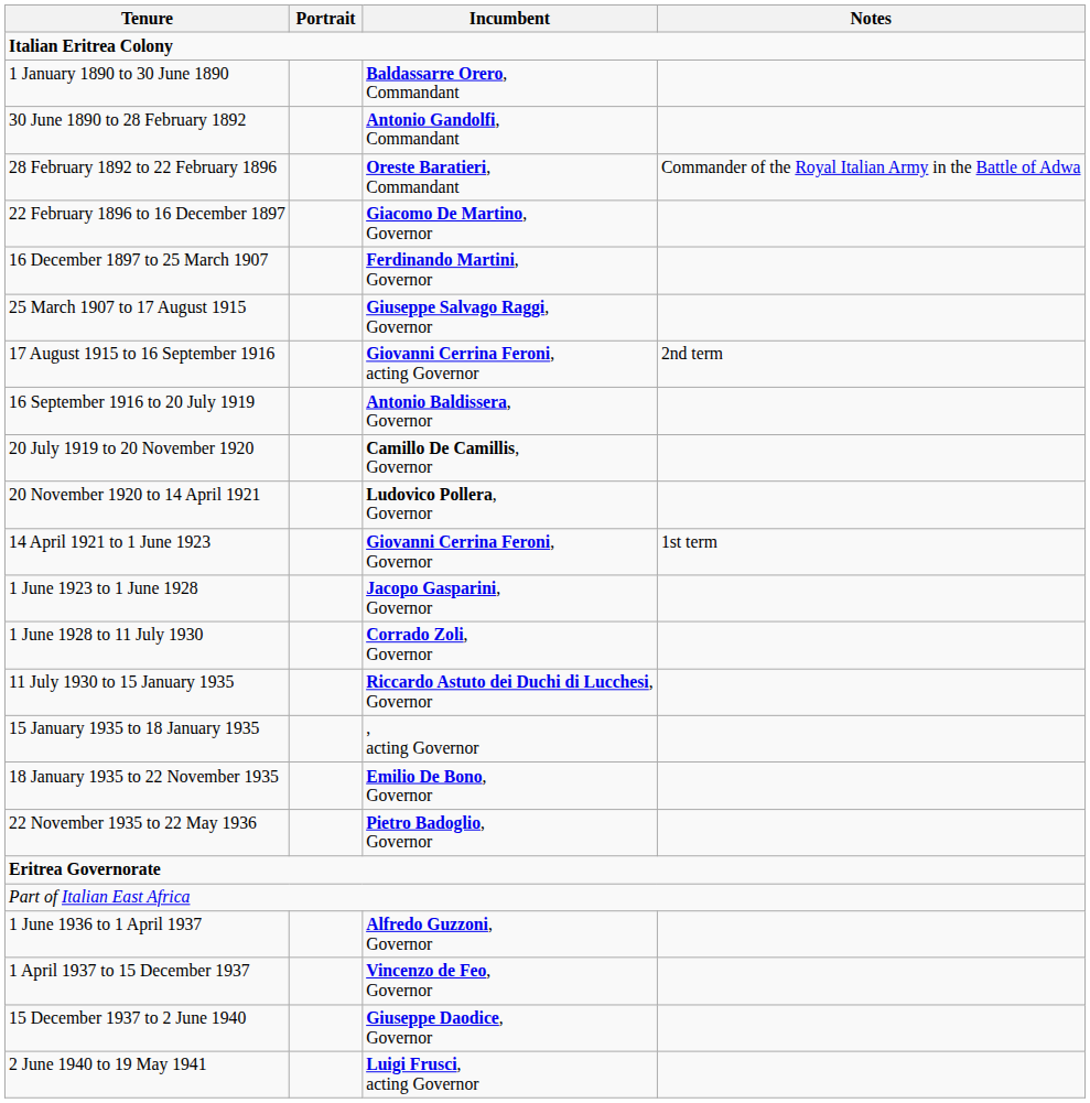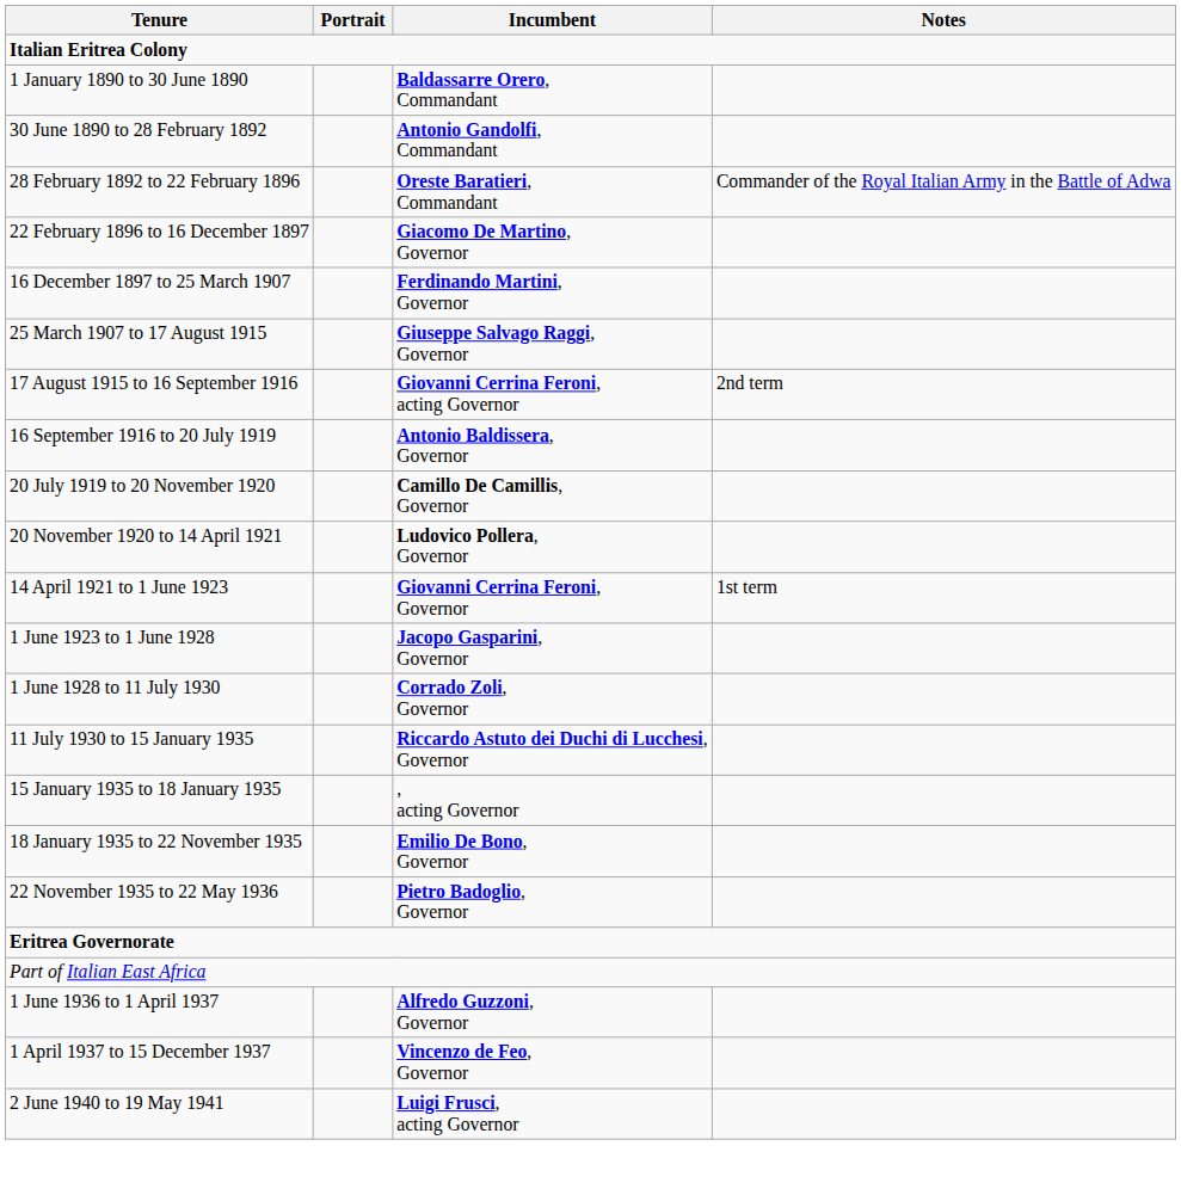 <table class="wikitable">
 <tr align=left>
 <th>Tenure</th>
 <th width=60px>Portrait</th>
 <th>Incumbent</th>
 <th>Notes</th>
 </tr>
 <tr valign=top>
 <td colspan="4"><strong>Italian Eritrea Colony</strong></td>
 </tr>
 <tr valign=top>
 <td>1 January 1890 to 30 June 1890</td>
 <td></td>
 <td><strong><a href='#'>Baldassarre Orero</a></strong>, <br>Commandant</td>
 <td></td>
 </tr>
 <tr valign=top>
 <td>30 June 1890 to 28 February 1892</td>
 <td></td>
 <td><strong><a href='#'>Antonio Gandolfi</a></strong>, <br>Commandant</td>
 <td></td>
 </tr>
 <tr valign=top>
 <td>28 February 1892 to 22 February 1896</td>
 <td></td>
 <td><strong><a href='#'>Oreste Baratieri</a></strong>, <br>Commandant</td>
 <td>Commander of the <a href='#'>Royal Italian Army</a> in the <a href='#'>Battle of Adwa</a></td>
 </tr>
 <tr valign=top>
 <td>22 February 1896 to 16 December 1897</td>
 <td></td>
 <td><strong><a href='#'>Giacomo De Martino</a></strong>, <br>Governor</td>
 <td></td>
 </tr>
 <tr valign=top>
 <td>16 December 1897 to 25 March 1907</td>
 <td></td>
 <td><strong><a href='#'>Ferdinando Martini</a></strong>, <br>Governor</td>
 <td></td>
 </tr>
 <tr valign=top>
 <td>25 March 1907 to 17 August 1915</td>
 <td></td>
 <td><strong><a href='#'>Giuseppe Salvago Raggi</a></strong>, <br>Governor</td>
 <td></td>
 </tr>
 <tr valign=top>
 <td>17 August 1915 to 16 September 1916</td>
 <td></td>
 <td><strong><a href='#'>Giovanni Cerrina Feroni</a></strong>, <br>acting Governor</td>
 <td>2nd term</td>
 </tr>
 <tr valign=top>
 <td>16 September 1916 to 20 July 1919</td>
 <td></td>
 <td><strong><a href='#'>Antonio Baldissera</a></strong>, <br>Governor</td>
 <td></td>
 </tr>
 <tr valign=top>
 <td>20 July 1919 to 20 November 1920</td>
 <td></td>
 <td><strong>Camillo De Camillis</strong>, <br>Governor</td>
 <td></td>
 </tr>
 <tr valign=top>
 <td>20 November 1920 to 14 April 1921</td>
 <td></td>
 <td><strong>Ludovico Pollera</strong>, <br>Governor</td>
 <td></td>
 </tr>
 <tr valign=top>
 <td>14 April 1921 to 1 June 1923</td>
 <td></td>
 <td><strong><a href='#'>Giovanni Cerrina Feroni</a></strong>, <br>Governor</td>
 <td>1st term</td>
 </tr>
 <tr valign=top>
 <td>1 June 1923 to 1 June 1928</td>
 <td></td>
 <td><strong><a href='#'>Jacopo Gasparini</a></strong>, <br>Governor</td>
 <td></td>
 </tr>
 <tr valign=top>
 <td>1 June 1928 to 11 July 1930</td>
 <td></td>
 <td><strong><a href='#'>Corrado Zoli</a></strong>, <br>Governor</td>
 <td></td>
 </tr>
 <tr valign=top>
 <td>11 July 1930 to 15 January 1935</td>
 <td></td>
 <td><strong><a href='#'>Riccardo Astuto dei Duchi di Lucchesi</a></strong>, <br>Governor</td>
 <td></td>
 </tr>
 <tr valign=top>
 <td>15 January 1935 to 18 January 1935</td>
 <td></td>
 <td><strong></strong>, <br>acting Governor</td>
 <td></td>
 </tr>
 <tr valign=top>
 <td>18 January 1935 to 22 November 1935</td>
 <td></td>
 <td><strong><a href='#'>Emilio De Bono</a></strong>, <br>Governor</td>
 <td></td>
 </tr>
 <tr valign=top>
 <td>22 November 1935 to 22 May 1936</td>
 <td></td>
 <td><strong><a href='#'>Pietro Badoglio</a></strong>, <br>Governor</td>
 <td></td>
 </tr>
 <tr valign=top>
 <td colspan="4"><strong>Eritrea Governorate</strong></td>
 </tr>
 <tr valign=top>
 <td colspan="4"><em>Part of <a href='#'>Italian East Africa</a></em></td>
 </tr>
 <tr valign=top>
 <td>1 June 1936 to 1 April 1937</td>
 <td></td>
 <td><strong><a href='#'>Alfredo Guzzoni</a></strong>, <br>Governor</td>
 <td></td>
 </tr>
 <tr valign=top>
 <td>1 April 1937 to 15 December 1937</td>
 <td></td>
 <td><strong><a href='#'>Vincenzo de Feo</a></strong>, <br>Governor</td>
 <td></td>
 </tr>
 <tr valign=top>
-<td>15 December 1937 to 2 June 1940</td>
-<td></td>
-<td><strong><a href='#'>Giuseppe Daodice</a></strong>, <br>Governor</td>
-<td></td>
-</tr>
-<tr valign=top>
 <td>2 June 1940 to 19 May 1941</td>
 <td></td>
 <td><strong><a href='#'>Luigi Frusci</a></strong>, <br>acting Governor</td>
 <td></td>
 </tr>
 </table>
